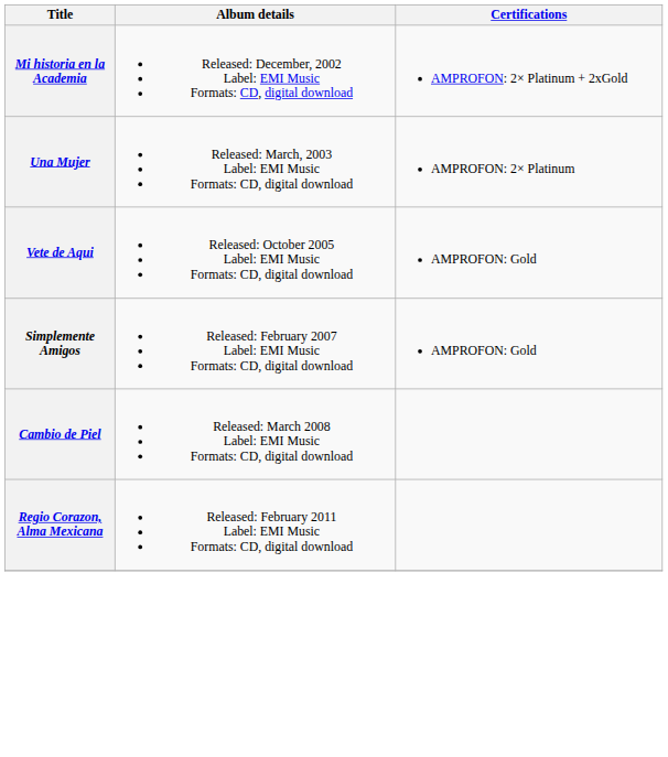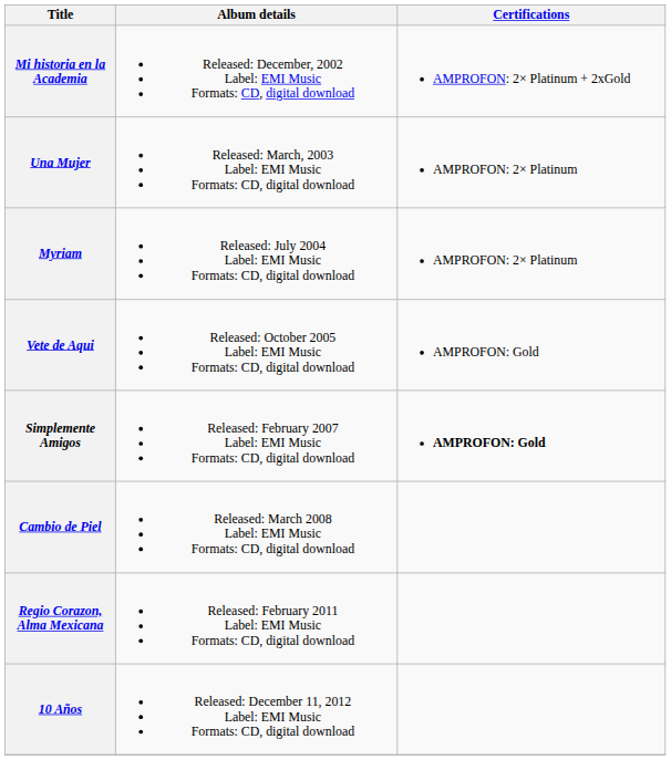 <table class="wikitable plainrowheaders" style="text-align:center;">
 <tr>
 <th scope="col" rowspan="1" style="width:8em;">Title</th>
 <th scope="col" rowspan="1" style="width:21em;">Album details</th>
 <th scope="col" rowspan="1" style="width:20em;"><a href='#'>Certifications</a></th>
 </tr>
 <tr>
 <th scope="row" align="center"><em><a href='#'>Mi historia en la Academia</a></em></th>
 <td><br><ul><li>Released: December, 2002</li><li>Label: <a href='#'>EMI Music</a></li><li>Formats: <a href='#'>CD</a>, <a href='#'>digital download</a></li></ul></td>
 <td align=left><br><ul><li><a href='#'>AMPROFON</a>: 2× Platinum + 2xGold</li></ul></td>
 </tr>
 <tr>
 <th scope="row" align="center"><em><a href='#'>Una Mujer</a></em></th>
 <td><br><ul><li>Released: March, 2003</li><li>Label: EMI Music</li><li>Formats: CD, digital download</li></ul></td>
 <td align=left><br><ul><li>AMPROFON: 2× Platinum</li></ul></td>
 </tr>
 <tr>
+<th scope="row" align="center"><em><a href='#'>Myriam</a></em></th>
+<td><br><ul><li>Released: July 2004</li><li>Label: EMI Music</li><li>Formats: CD, digital download</li></ul></td>
+<td align=left><br><ul><li>AMPROFON: 2× Platinum</li></ul></td>
+</tr>
+<tr>
 <th scope="row" align="center"><em><a href='#'>Vete de Aqui</a></em></th>
 <td><br><ul><li>Released: October 2005</li><li>Label: EMI Music</li><li>Formats: CD, digital download</li></ul></td>
 <td align=left><br><ul><li>AMPROFON: Gold</li></ul></td>
 </tr>
 <tr>
 <th scope="row" align="center"><em>Simplemente Amigos</em></th>
 <td><br><ul><li>Released:  February 2007</li><li>Label: EMI Music</li><li>Formats: CD, digital download</li></ul></td>
-<td align=left><br><ul><li>AMPROFON: Gold</li></ul></td>
+<td align=left><strong><br><ul><li>AMPROFON: Gold</li></ul></strong></td>
 </tr>
 <tr>
 <th scope="row" align="center"><em><a href='#'>Cambio de Piel</a></em></th>
 <td><br><ul><li>Released:  March 2008</li><li>Label: EMI Music</li><li>Formats: CD, digital download</li></ul></td>
 <td align=left></td>
 </tr>
 <tr>
 <th scope="row" align="center"><em><a href='#'>Regio Corazon, Alma Mexicana</a></em></th>
 <td><br><ul><li>Released:  February 2011</li><li>Label: EMI Music</li><li>Formats: CD, digital download</li></ul></td>
 <td align=left></td>
 </tr>
 <tr>
+<th scope="row" align="center"><em><a href='#'>10 Años</a></em></th>
+<td><br><ul><li>Released: December 11, 2012</li><li>Label: EMI Music</li><li>Formats: CD, digital download</li></ul></td>
+<td align=left></td>
+</tr>
+<tr>
 </tr>
 </table>
